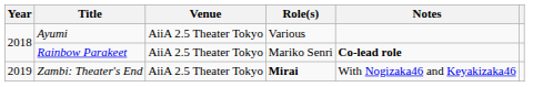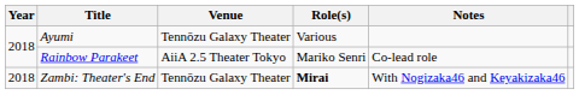 <table class="wikitable sortable">
 <tr>
 <th>Year</th>
 <th>Title</th>
 <th>Venue</th>
 <th>Role(s)</th>
 <th>Notes</th>
 <th class="unsortable"></th>
 </tr>
 <tr>
 <td rowspan="2">2018</td>
 <td><em>Ayumi</em></td>
-<td>AiiA 2.5 Theater Tokyo</td>
+<td>Tennōzu Galaxy Theater</td>
 <td>Various</td>
 <td></td>
 <td></td>
 </tr>
 <tr>
 <td><em><a href='#'>Rainbow Parakeet</a></em></td>
 <td>AiiA 2.5 Theater Tokyo</td>
 <td>Mariko Senri</td>
-<td><strong>Co-lead role</strong></td>
+<td>Co-lead role</td>
 <td></td>
 </tr>
 <tr>
-<td>2019</td>
+<td>2018</td>
 <td><em>Zambi: Theater's End</em></td>
-<td>AiiA 2.5 Theater Tokyo</td>
+<td>Tennōzu Galaxy Theater</td>
 <td><strong>Mirai</strong></td>
 <td>With <a href='#'>Nogizaka46</a> and <a href='#'>Keyakizaka46</a></td>
 <td></td>
 </tr>
 </table>
